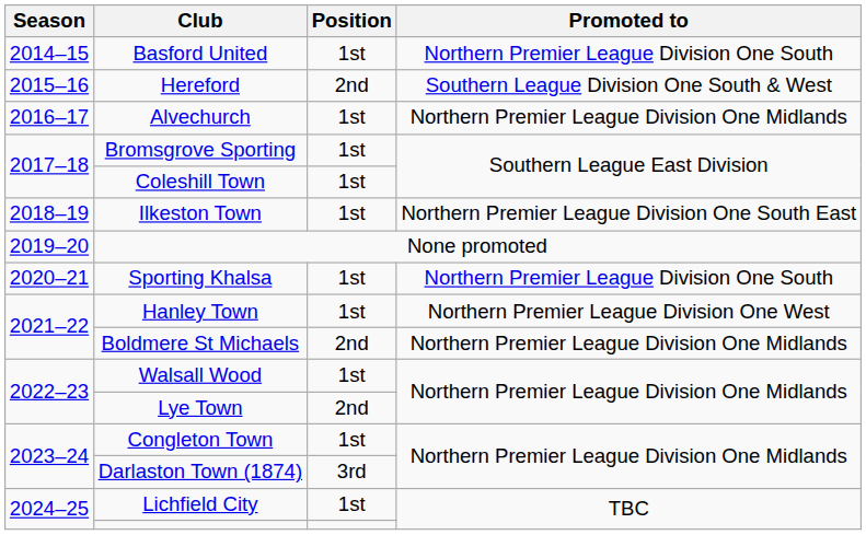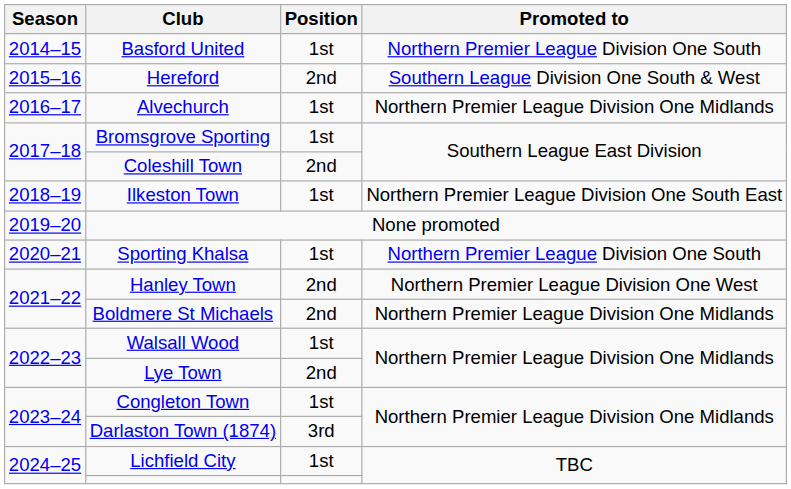 <table class="wikitable" style="text-align: center">
 <tr>
 <th>Season</th>
 <th>Club</th>
 <th>Position</th>
 <th>Promoted to</th>
 </tr>
 <tr>
 <td align=right><a href='#'>2014–15</a></td>
 <td><a href='#'>Basford United</a></td>
 <td>1st</td>
 <td><a href='#'>Northern Premier League</a> Division One South</td>
 </tr>
 <tr>
 <td align=right><a href='#'>2015–16</a></td>
 <td><a href='#'>Hereford</a></td>
 <td>2nd</td>
 <td><a href='#'>Southern League</a> Division One South & West</td>
 </tr>
 <tr>
 <td align=right><a href='#'>2016–17</a></td>
 <td><a href='#'>Alvechurch</a></td>
 <td>1st</td>
 <td>Northern Premier League Division One Midlands</td>
 </tr>
 <tr>
 <td rowspan=2 align=right><a href='#'>2017–18</a></td>
 <td><a href='#'>Bromsgrove Sporting</a></td>
 <td>1st</td>
 <td rowspan=2>Southern League East Division</td>
 </tr>
 <tr>
 <td><a href='#'>Coleshill Town</a></td>
-<td>1st</td>
+<td>2nd</td>
 </tr>
 <tr>
 <td align=right><a href='#'>2018–19</a></td>
 <td><a href='#'>Ilkeston Town</a></td>
 <td>1st</td>
 <td>Northern Premier League Division One South East</td>
 </tr>
 <tr>
 <td align=right><a href='#'>2019–20</a></td>
 <td colspan=3>None promoted</td>
 </tr>
 <tr>
 <td align=right><a href='#'>2020–21</a></td>
 <td><a href='#'>Sporting Khalsa</a></td>
 <td>1st</td>
 <td><a href='#'>Northern Premier League</a> Division One South</td>
 </tr>
 <tr>
 <td rowspan=2 align=right><a href='#'>2021–22</a></td>
 <td><a href='#'>Hanley Town</a></td>
-<td>1st</td>
+<td>2nd</td>
 <td>Northern Premier League Division One West</td>
 </tr>
 <tr>
 <td><a href='#'>Boldmere St Michaels</a></td>
 <td>2nd</td>
 <td>Northern Premier League Division One Midlands</td>
 </tr>
 <tr>
 <td rowspan=2 align=right><a href='#'>2022–23</a></td>
 <td><a href='#'>Walsall Wood</a></td>
 <td>1st</td>
 <td rowspan=2>Northern Premier League Division One Midlands</td>
 </tr>
 <tr>
 <td><a href='#'>Lye Town</a></td>
 <td>2nd</td>
 </tr>
 <tr>
 <td rowspan=2 align=right><a href='#'>2023–24</a></td>
 <td><a href='#'>Congleton Town</a></td>
 <td>1st</td>
 <td rowspan=2>Northern Premier League Division One Midlands</td>
 </tr>
 <tr>
 <td><a href='#'>Darlaston Town (1874)</a></td>
 <td>3rd</td>
 </tr>
 <tr>
 <td rowspan=2 align=right><a href='#'>2024–25</a></td>
 <td><a href='#'>Lichfield City</a></td>
 <td>1st</td>
 <td rowspan=2>TBC</td>
 </tr>
 <tr>
 <td></td>
 </tr>
 </table>
